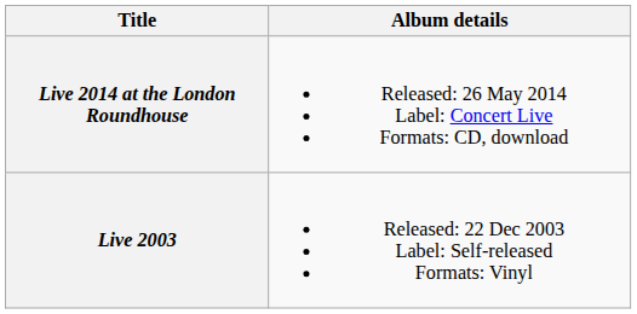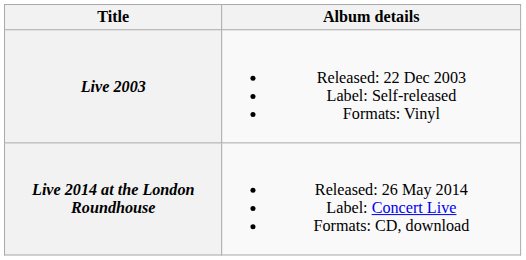 <table class="wikitable plainrowheaders" style="text-align:center;">
 <tr>
 <th scope="col" style="width:13em;">Title</th>
 <th scope="col" style="width:18em;">Album details</th>
 </tr>
 <tr>
+<th scope="row"><em>Live 2003</em></th>
+<td><br><ul><li>Released: 22 Dec 2003</li><li>Label: Self-released</li><li>Formats: Vinyl</li></ul></td>
+</tr>
+<tr>
 <th scope="row"><em>Live 2014 at the London Roundhouse</em></th>
 <td><br><ul><li>Released: 26 May 2014</li><li>Label: <a href='#'>Concert Live</a></li><li>Formats: CD, download</li></ul></td>
 </tr>
-<tr>
-<th scope="row"><em>Live 2003</em></th>
-<td><br><ul><li>Released: 22 Dec 2003</li><li>Label: Self-released</li><li>Formats: Vinyl</li></ul></td>
-</tr>
 </table>
